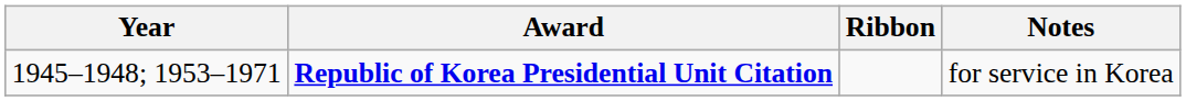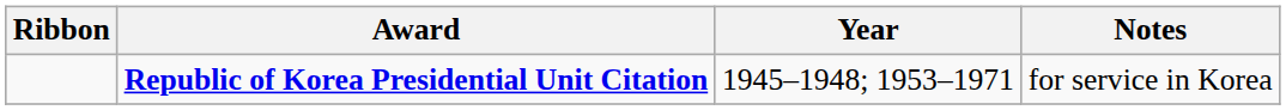 <table class="wikitable" align="left">
 <tr bgcolor="#efefef">
+<th>Ribbon</th>
+<th>Award</th>
 <th>Year</th>
-<th>Award</th>
-<th>Ribbon</th>
 <th>Notes</th>
 </tr>
 <tr>
+<td></td>
+<td><strong><a href='#'>Republic of Korea Presidential Unit Citation</a></strong></td>
 <td>1945–1948; 1953–1971</td>
-<td><strong><a href='#'>Republic of Korea Presidential Unit Citation</a></strong></td>
-<td></td>
 <td>for service in Korea</td>
 </tr>
 </table>
